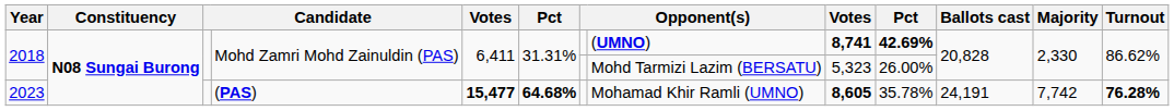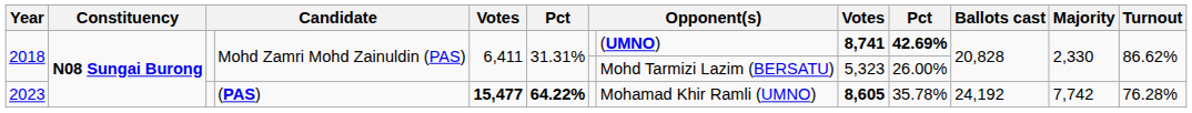 <table class="wikitable" style="margin:0.5em ; font-size:95%">
 <tr>
 <th>Year</th>
 <th>Constituency</th>
 <th colspan=2>Candidate</th>
 <th>Votes</th>
 <th>Pct</th>
 <th colspan=2>Opponent(s)</th>
 <th>Votes</th>
 <th>Pct</th>
 <th>Ballots cast</th>
 <th>Majority</th>
 <th>Turnout</th>
 </tr>
 <tr>
 <td rowspan=2><a href='#'>2018</a></td>
 <td rowspan=3><strong>N08 <a href='#'>Sungai Burong</a></strong></td>
 <td rowspan=2 ></td>
 <td rowspan=2>Mohd Zamri Mohd Zainuldin (<a href='#'>PAS</a>)</td>
 <td rowspan=2 align=right>6,411</td>
 <td rowspan=2>31.31%</td>
 <td></td>
 <td> (<a href='#'><strong>UMNO</strong></a>)</td>
 <td align=right><strong>8,741</strong></td>
 <td><strong>42.69%</strong></td>
 <td rowspan=2>20,828</td>
 <td rowspan=2>2,330</td>
 <td rowspan=2>86.62%</td>
 </tr>
 <tr>
 <td></td>
 <td>Mohd Tarmizi Lazim (<a href='#'>BERSATU</a>)</td>
 <td align=right>5,323</td>
 <td>26.00%</td>
 </tr>
 <tr>
 <td><a href='#'>2023</a></td>
 <td bgcolor=></td>
 <td> (<a href='#'><strong>PAS</strong></a>)</td>
 <td align=right><strong>15,477</strong></td>
-<td><strong>64.68%</strong></td>
+<td><strong>64.22%</strong></td>
 <td></td>
 <td>Mohamad Khir Ramli (<a href='#'>UMNO</a>)</td>
 <td align=right><strong>8,605</strong></td>
 <td>35.78%</td>
-<td>24,191</td>
+<td>24,192</td>
 <td>7,742</td>
-<td><strong>76.28%</strong></td>
+<td>76.28%</td>
 </tr>
 </table>
